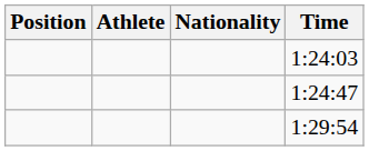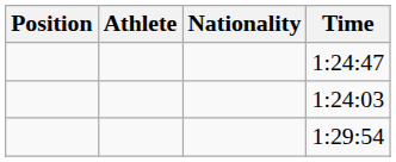 <table class="wikitable sortable">
 <tr>
 <th scope="col">Position</th>
 <th scope="col">Athlete</th>
 <th scope="col">Nationality</th>
 <th scope="col">Time</th>
 </tr>
 <tr>
 <td align=center></td>
 <td></td>
 <td></td>
-<td>1:24:03</td>
+<td>1:24:47</td>
 </tr>
 <tr>
 <td align=center></td>
 <td></td>
 <td></td>
-<td>1:24:47</td>
+<td>1:24:03</td>
 </tr>
 <tr>
 <td align=center></td>
 <td></td>
 <td></td>
 <td>1:29:54</td>
 </tr>
 </table>
